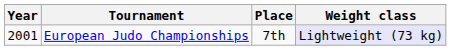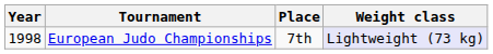 <table class=wikitable>
 <tr>
 <th>Year</th>
 <th>Tournament</th>
 <th>Place</th>
 <th>Weight class</th>
 </tr>
 <tr>
-<td>2001</td>
+<td>1998</td>
 <td><a href='#'>European Judo Championships</a></td>
 <td align="center">7th</td>
 <td style="background: lavender;">Lightweight (73 kg)</td>
 </tr>
 </table>
